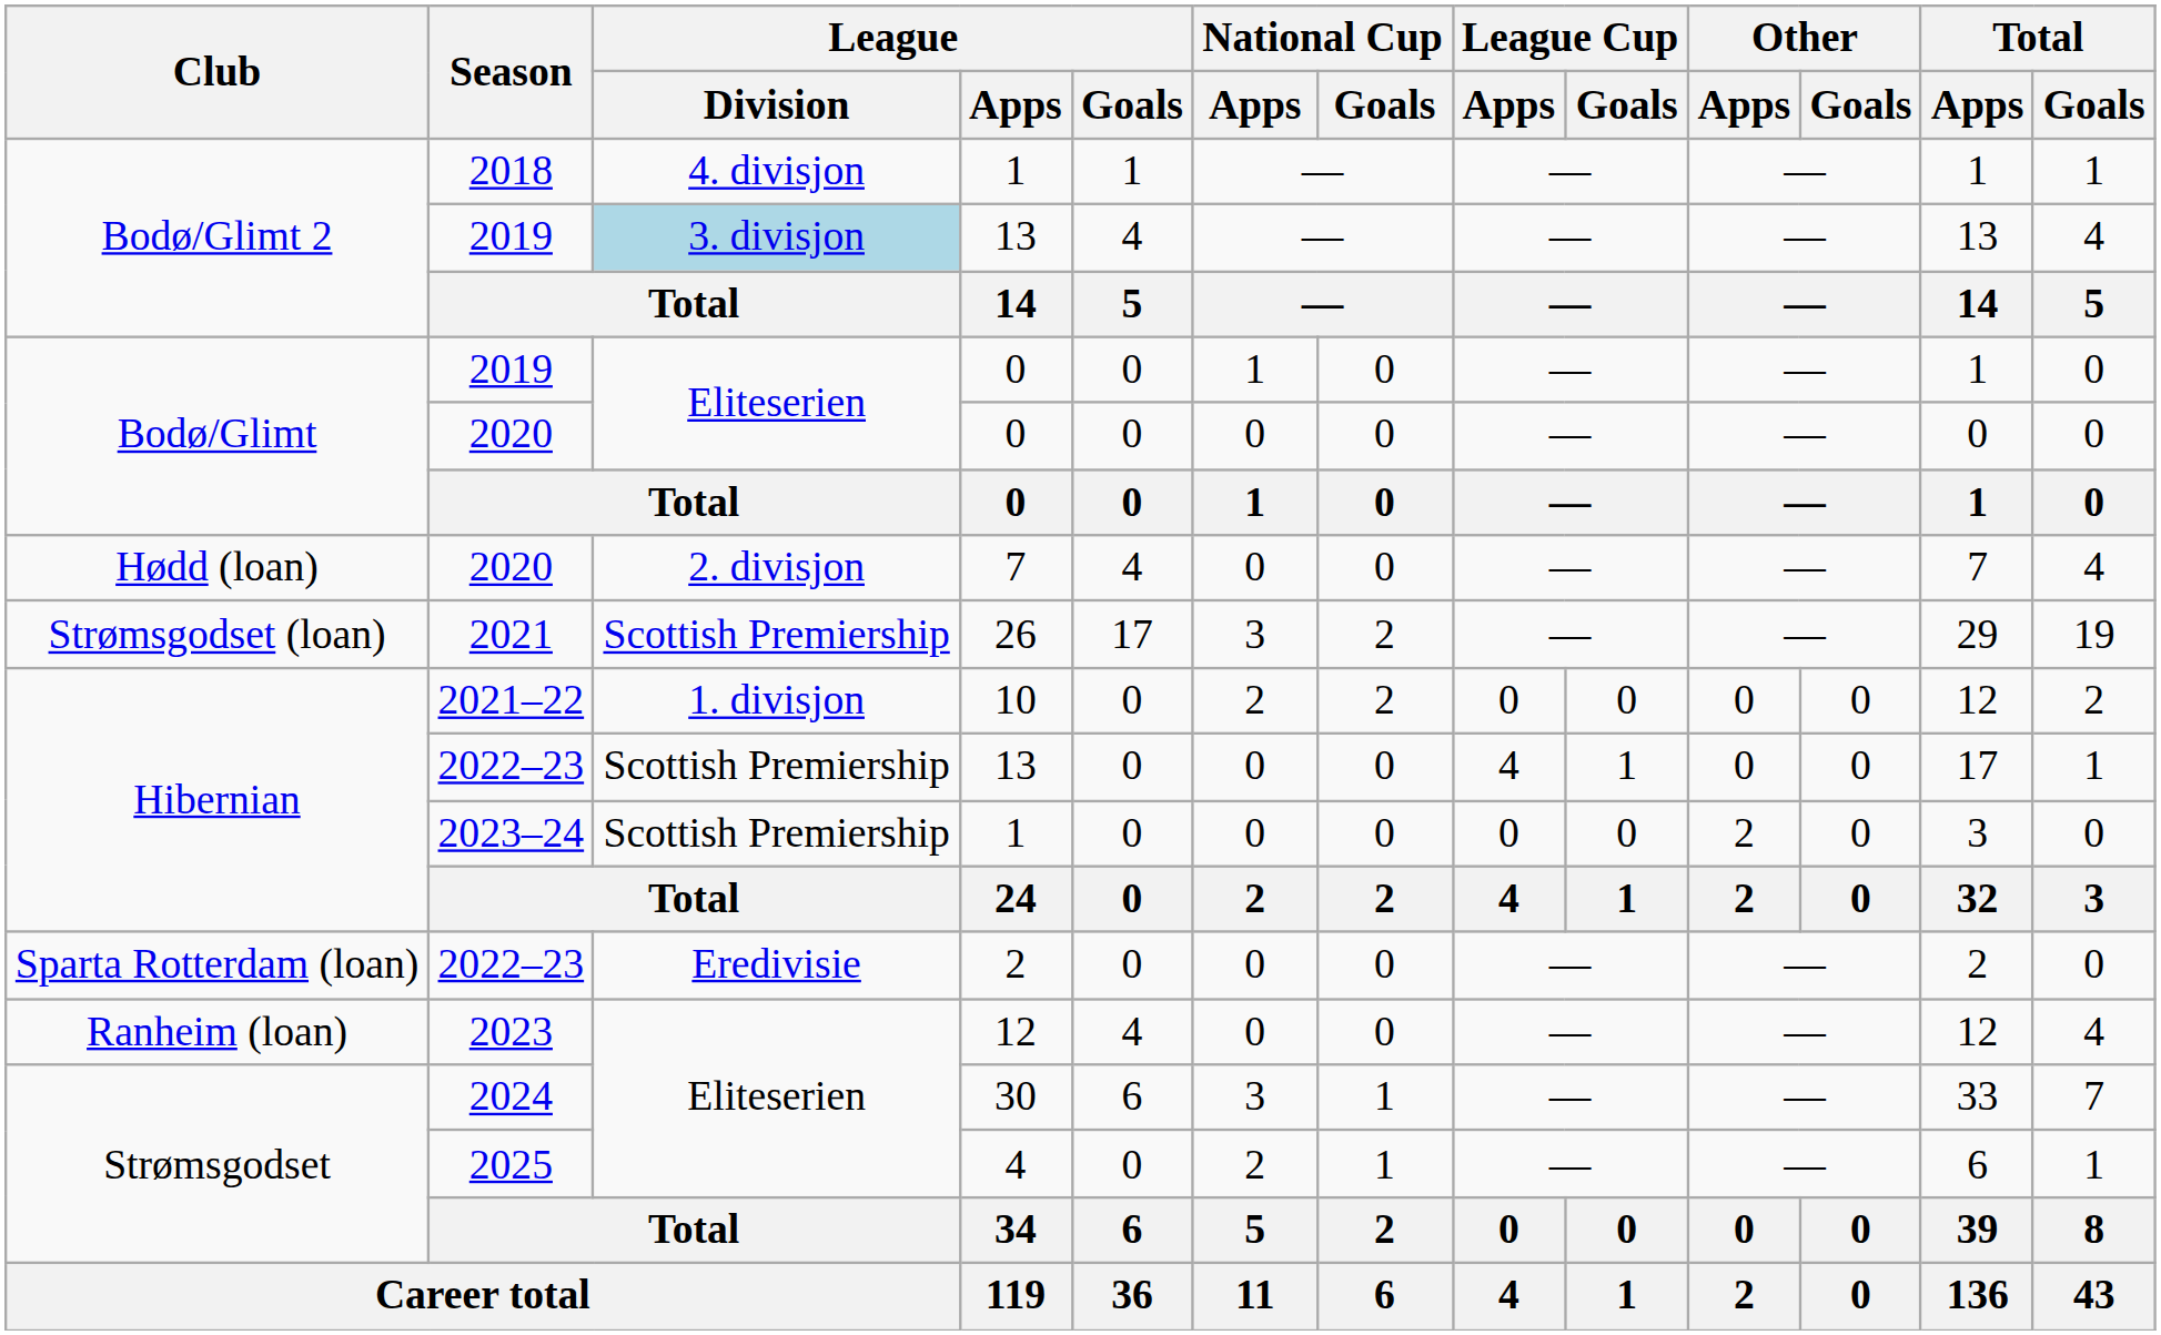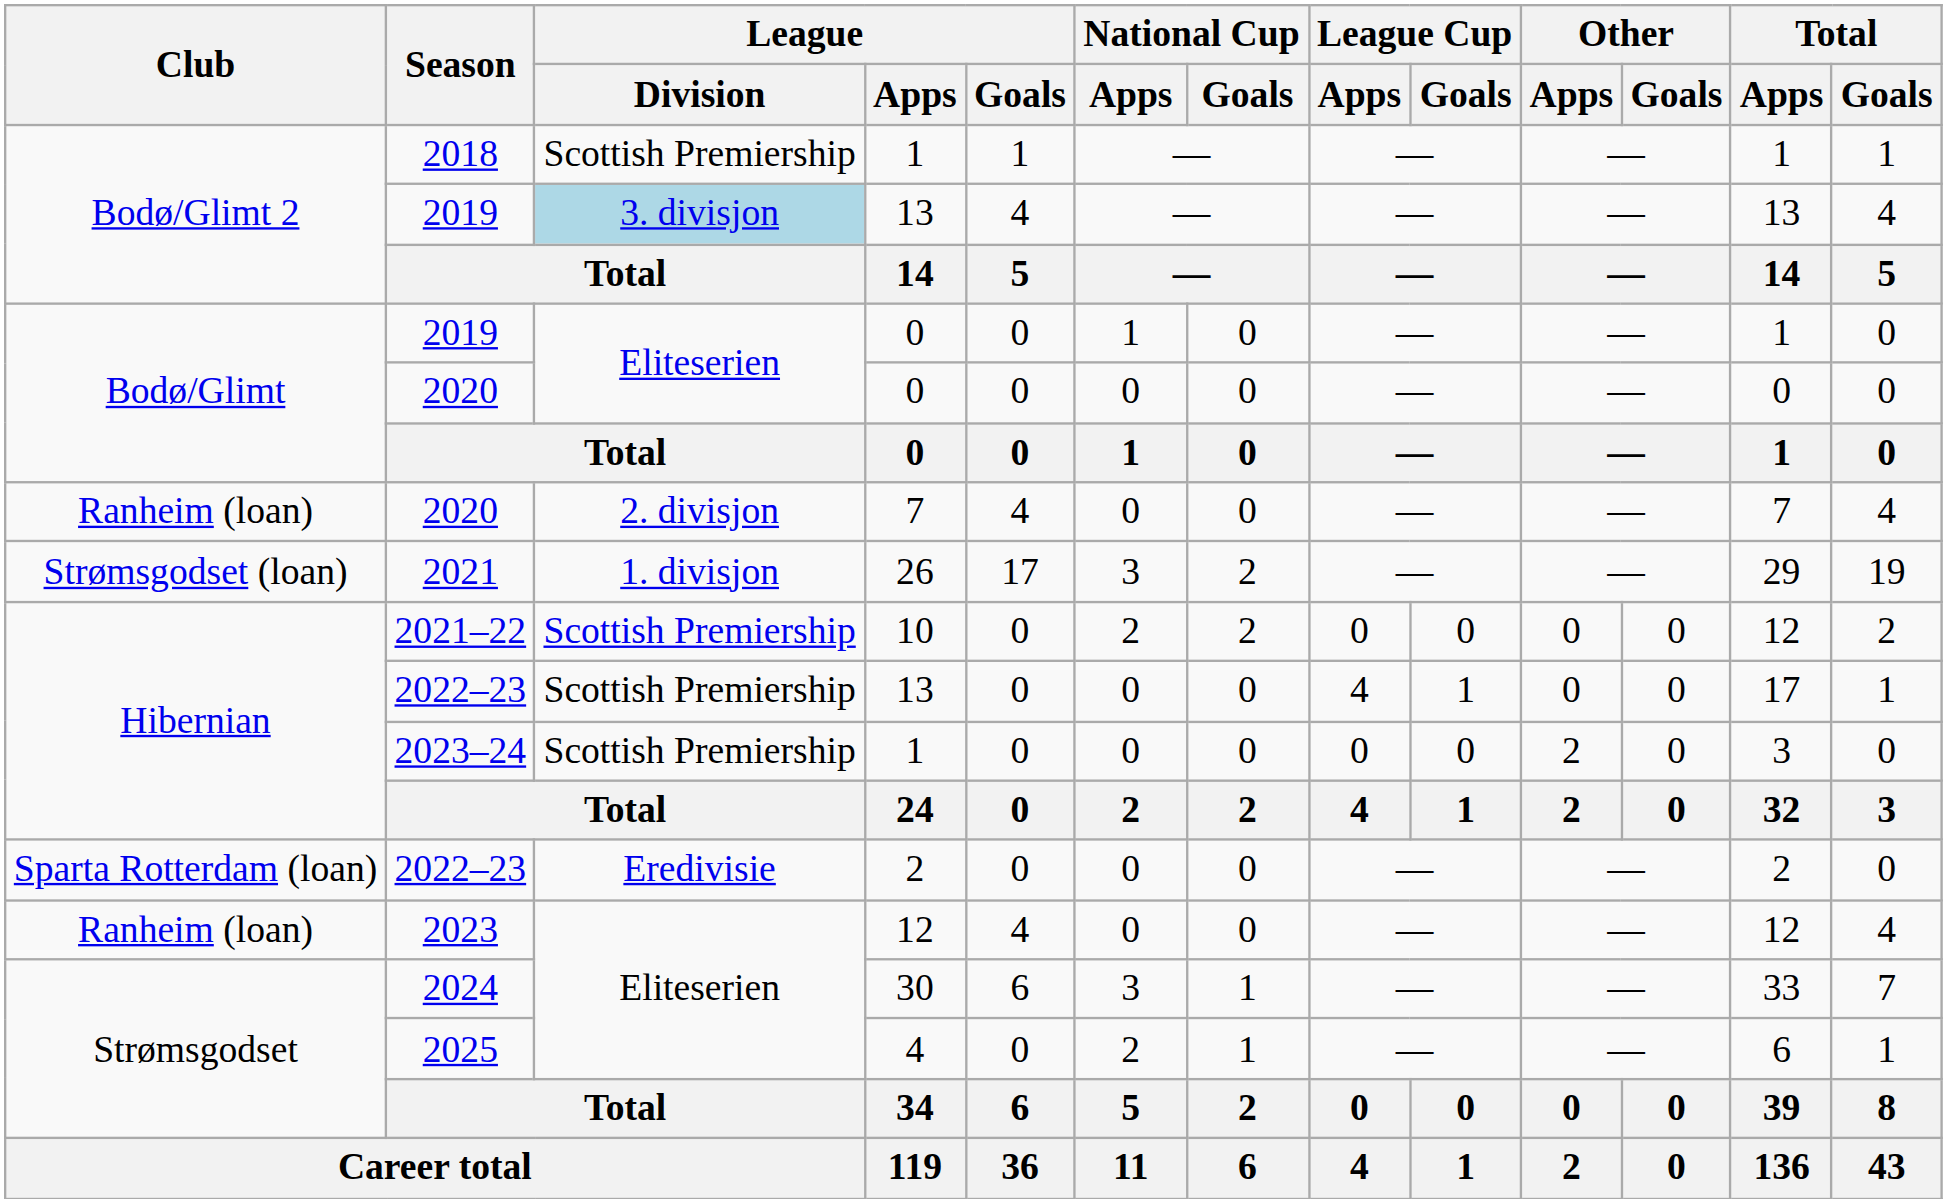 <table class="wikitable" style="text-align: center;">
 <tr>
 <th rowspan="2">Club</th>
 <th rowspan="2">Season</th>
 <th colspan="3">League</th>
 <th colspan="2">National Cup</th>
 <th colspan="2">League Cup</th>
 <th colspan="2">Other</th>
 <th colspan="2">Total</th>
 </tr>
 <tr>
 <th>Division</th>
 <th>Apps</th>
 <th>Goals</th>
 <th>Apps</th>
 <th>Goals</th>
 <th>Apps</th>
 <th>Goals</th>
 <th>Apps</th>
 <th>Goals</th>
 <th>Apps</th>
 <th>Goals</th>
 </tr>
 <tr>
 <td rowspan="3"><a href='#'>Bodø/Glimt 2</a></td>
 <td><a href='#'>2018</a></td>
-<td><a href='#'>4. divisjon</a></td>
+<td>Scottish Premiership</td>
 <td>1</td>
 <td>1</td>
 <td colspan="2">—</td>
 <td colspan="2">—</td>
 <td colspan="2">—</td>
 <td>1</td>
 <td>1</td>
 </tr>
 <tr>
 <td><a href='#'>2019</a></td>
 <td style="background: lightblue;"><a href='#'>3. divisjon</a></td>
 <td>13</td>
 <td>4</td>
 <td colspan="2">—</td>
 <td colspan="2">—</td>
 <td colspan="2">—</td>
 <td>13</td>
 <td>4</td>
 </tr>
 <tr>
 <th colspan="2">Total</th>
 <th>14</th>
 <th>5</th>
 <th colspan="2">—</th>
 <th colspan="2">—</th>
 <th colspan="2">—</th>
 <th>14</th>
 <th>5</th>
 </tr>
 <tr>
 <td rowspan="3"><a href='#'>Bodø/Glimt</a></td>
 <td><a href='#'>2019</a></td>
 <td rowspan="2"><a href='#'>Eliteserien</a></td>
 <td>0</td>
 <td>0</td>
 <td>1</td>
 <td>0</td>
 <td colspan="2">—</td>
 <td colspan="2">—</td>
 <td>1</td>
 <td>0</td>
 </tr>
 <tr>
 <td><a href='#'>2020</a></td>
 <td>0</td>
 <td>0</td>
 <td>0</td>
 <td>0</td>
 <td colspan="2">—</td>
 <td colspan="2">—</td>
 <td>0</td>
 <td>0</td>
 </tr>
 <tr>
 <th colspan="2">Total</th>
 <th>0</th>
 <th>0</th>
 <th>1</th>
 <th>0</th>
 <th colspan="2">—</th>
 <th colspan="2">—</th>
 <th>1</th>
 <th>0</th>
 </tr>
 <tr>
-<td><a href='#'>Hødd</a> (loan)</td>
+<td><a href='#'>Ranheim</a> (loan)</td>
 <td><a href='#'>2020</a></td>
 <td><a href='#'>2. divisjon</a></td>
 <td>7</td>
 <td>4</td>
 <td>0</td>
 <td>0</td>
 <td colspan="2">—</td>
 <td colspan="2">—</td>
 <td>7</td>
 <td>4</td>
 </tr>
 <tr>
 <td><a href='#'>Strømsgodset</a> (loan)</td>
 <td><a href='#'>2021</a></td>
-<td><a href='#'>Scottish Premiership</a></td>
+<td><a href='#'>1. divisjon</a></td>
 <td>26</td>
 <td>17</td>
 <td>3</td>
 <td>2</td>
 <td colspan="2">—</td>
 <td colspan="2">—</td>
 <td>29</td>
 <td>19</td>
 </tr>
 <tr>
 <td rowspan="4"><a href='#'>Hibernian</a></td>
 <td><a href='#'>2021–22</a></td>
-<td><a href='#'>1. divisjon</a></td>
+<td><a href='#'>Scottish Premiership</a></td>
 <td>10</td>
 <td>0</td>
 <td>2</td>
 <td>2</td>
 <td>0</td>
 <td>0</td>
 <td>0</td>
 <td>0</td>
 <td>12</td>
 <td>2</td>
 </tr>
 <tr>
 <td><a href='#'>2022–23</a></td>
 <td>Scottish Premiership</td>
 <td>13</td>
 <td>0</td>
 <td>0</td>
 <td>0</td>
 <td>4</td>
 <td>1</td>
 <td>0</td>
 <td>0</td>
 <td>17</td>
 <td>1</td>
 </tr>
 <tr>
 <td><a href='#'>2023–24</a></td>
 <td>Scottish Premiership</td>
 <td>1</td>
 <td>0</td>
 <td>0</td>
 <td>0</td>
 <td>0</td>
 <td>0</td>
 <td>2</td>
 <td>0</td>
 <td>3</td>
 <td>0</td>
 </tr>
 <tr>
 <th colspan="2">Total</th>
 <th>24</th>
 <th>0</th>
 <th>2</th>
 <th>2</th>
 <th>4</th>
 <th>1</th>
 <th>2</th>
 <th>0</th>
 <th>32</th>
 <th>3</th>
 </tr>
 <tr>
 <td><a href='#'>Sparta Rotterdam</a> (loan)</td>
 <td><a href='#'>2022–23</a></td>
 <td><a href='#'>Eredivisie</a></td>
 <td>2</td>
 <td>0</td>
 <td>0</td>
 <td>0</td>
 <td colspan="2">—</td>
 <td colspan="2">—</td>
 <td>2</td>
 <td>0</td>
 </tr>
 <tr>
 <td><a href='#'>Ranheim</a> (loan)</td>
 <td><a href='#'>2023</a></td>
 <td rowspan="3">Eliteserien</td>
 <td>12</td>
 <td>4</td>
 <td>0</td>
 <td>0</td>
 <td colspan="2">—</td>
 <td colspan="2">—</td>
 <td>12</td>
 <td>4</td>
 </tr>
 <tr>
 <td rowspan="3">Strømsgodset</td>
 <td><a href='#'>2024</a></td>
 <td>30</td>
 <td>6</td>
 <td>3</td>
 <td>1</td>
 <td colspan="2">—</td>
 <td colspan="2">—</td>
 <td>33</td>
 <td>7</td>
 </tr>
 <tr>
 <td><a href='#'>2025</a></td>
 <td>4</td>
 <td>0</td>
 <td>2</td>
 <td>1</td>
 <td colspan="2">—</td>
 <td colspan="2">—</td>
 <td>6</td>
 <td>1</td>
 </tr>
 <tr>
 <th colspan="2">Total</th>
 <th>34</th>
 <th>6</th>
 <th>5</th>
 <th>2</th>
 <th>0</th>
 <th>0</th>
 <th>0</th>
 <th>0</th>
 <th>39</th>
 <th>8</th>
 </tr>
 <tr>
 <th colspan="3">Career total</th>
 <th>119</th>
 <th>36</th>
 <th>11</th>
 <th>6</th>
 <th>4</th>
 <th>1</th>
 <th>2</th>
 <th>0</th>
 <th>136</th>
 <th>43</th>
 </tr>
 </table>
